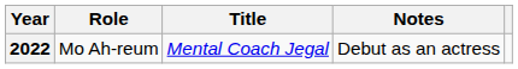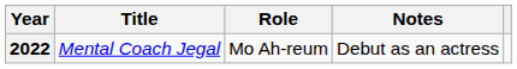 <table class="wikitable  plainrowheaders">
 <tr>
 <th scope="col">Year</th>
+<th scope="col">Title</th>
 <th scope="col">Role</th>
-<th scope="col">Title</th>
 <th scope="col">Notes</th>
 <th scope="col" class="unsortable"></th>
 </tr>
 <tr>
 <th scope="row">2022</th>
+<td><em><a href='#'>Mental Coach Jegal</a></em></td>
 <td>Mo Ah-reum</td>
-<td><em><a href='#'>Mental Coach Jegal</a></em></td>
 <td>Debut as an actress</td>
 <td></td>
 </tr>
 </table>
